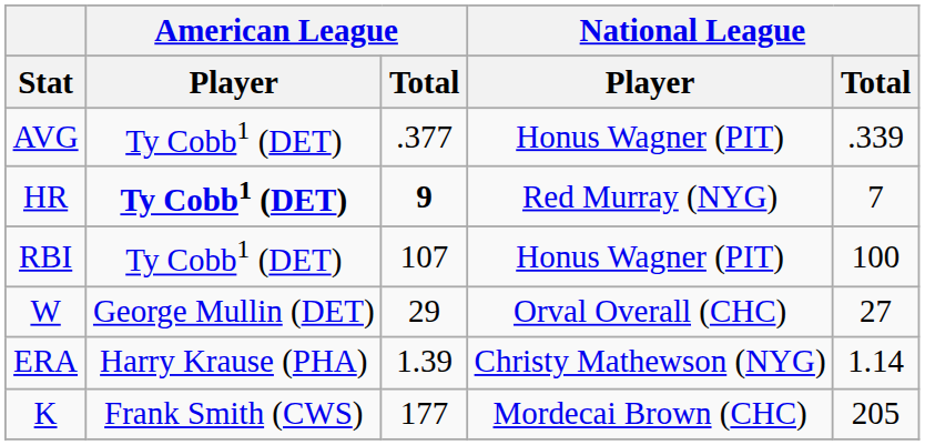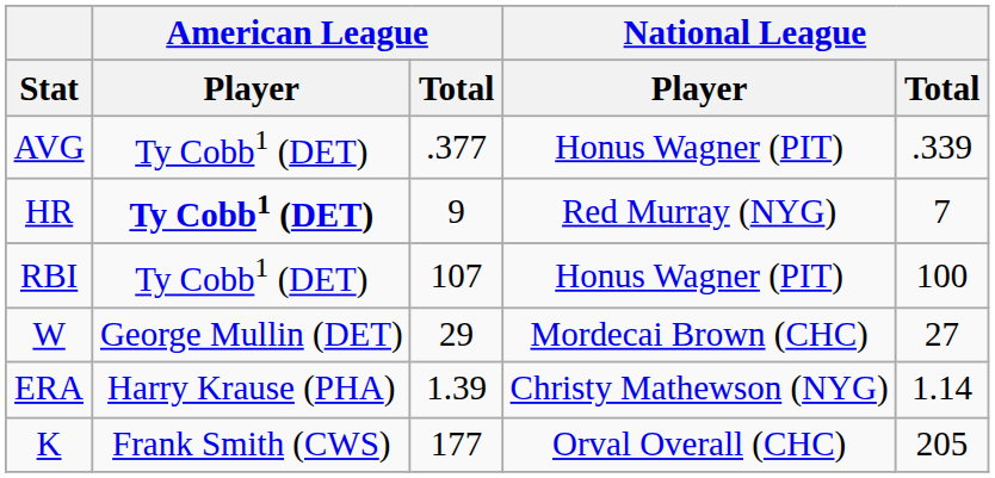 <table class="wikitable" style="text-align:center;">
 <tr>
 <th></th>
 <th colspan=2><a href='#'>American League</a></th>
 <th colspan=2><a href='#'>National League</a></th>
 </tr>
 <tr>
 <th>Stat</th>
 <th>Player</th>
 <th>Total</th>
 <th>Player</th>
 <th>Total</th>
 </tr>
 <tr>
 <td><a href='#'>AVG</a></td>
 <td><a href='#'>Ty Cobb</a><sup>1</sup> (<a href='#'>DET</a>)</td>
 <td>.377</td>
 <td><a href='#'>Honus Wagner</a> (<a href='#'>PIT</a>)</td>
 <td>.339</td>
 </tr>
 <tr>
 <td><a href='#'>HR</a></td>
 <td><strong><a href='#'>Ty Cobb</a><sup>1</sup> (<a href='#'>DET</a>)</strong></td>
-<td><strong>9</strong></td>
+<td>9</td>
 <td><a href='#'>Red Murray</a> (<a href='#'>NYG</a>)</td>
 <td>7</td>
 </tr>
 <tr>
 <td><a href='#'>RBI</a></td>
 <td><a href='#'>Ty Cobb</a><sup>1</sup> (<a href='#'>DET</a>)</td>
 <td>107</td>
 <td><a href='#'>Honus Wagner</a> (<a href='#'>PIT</a>)</td>
 <td>100</td>
 </tr>
 <tr>
 <td><a href='#'>W</a></td>
 <td><a href='#'>George Mullin</a> (<a href='#'>DET</a>)</td>
 <td>29</td>
-<td><a href='#'>Orval Overall</a> (<a href='#'>CHC</a>)</td>
+<td><a href='#'>Mordecai Brown</a> (<a href='#'>CHC</a>)</td>
 <td>27</td>
 </tr>
 <tr>
 <td><a href='#'>ERA</a></td>
 <td><a href='#'>Harry Krause</a> (<a href='#'>PHA</a>)</td>
 <td>1.39</td>
 <td><a href='#'>Christy Mathewson</a> (<a href='#'>NYG</a>)</td>
 <td>1.14</td>
 </tr>
 <tr>
 <td><a href='#'>K</a></td>
 <td><a href='#'>Frank Smith</a> (<a href='#'>CWS</a>)</td>
 <td>177</td>
-<td><a href='#'>Mordecai Brown</a> (<a href='#'>CHC</a>)</td>
+<td><a href='#'>Orval Overall</a> (<a href='#'>CHC</a>)</td>
 <td>205</td>
 </tr>
 </table>
